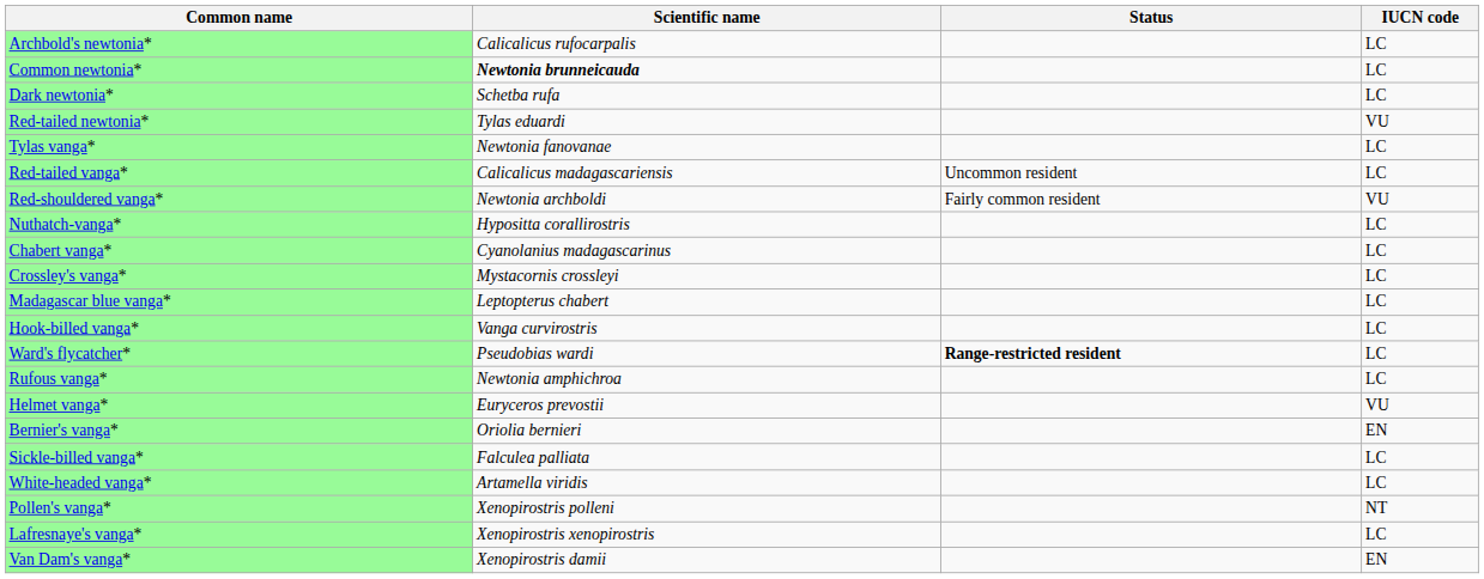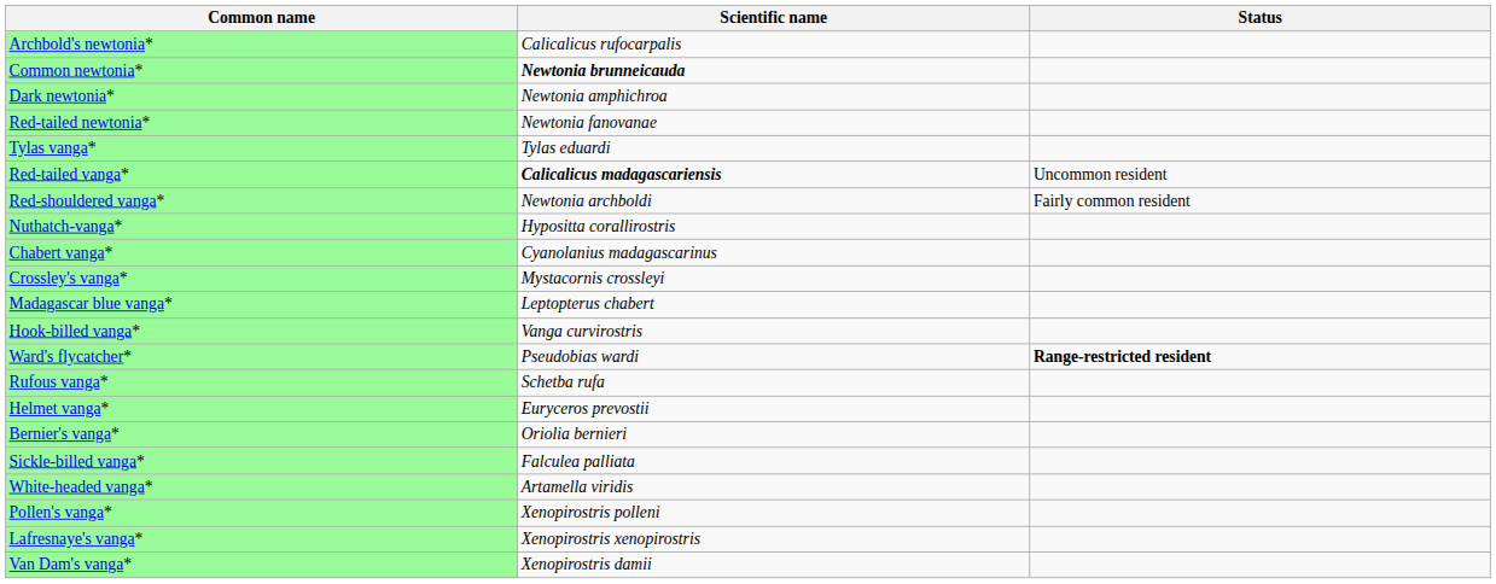 <table width=73% class="wikitable sortable">
 <tr>
 <th width=20%>Common name</th>
 <th width=20%>Scientific name</th>
 <th width=18%>Status</th>
-<th width=5%>IUCN code</th>
 </tr>
 <tr>
 <td style="background:palegreen; color:black"><a href='#'>Archbold's newtonia</a>*</td>
 <td><em>Calicalicus rufocarpalis</em></td>
 <td></td>
-<td>LC</td>
 </tr>
 <tr>
 <td style="background:palegreen; color:black"><a href='#'>Common newtonia</a>*</td>
 <td><strong><em>Newtonia brunneicauda</em></strong></td>
 <td></td>
-<td>LC</td>
 </tr>
 <tr>
 <td style="background:palegreen; color:black"><a href='#'>Dark newtonia</a>*</td>
-<td><em>Schetba rufa</em></td>
+<td><em>Newtonia amphichroa</em></td>
 <td></td>
-<td>LC</td>
 </tr>
 <tr>
 <td style="background:palegreen; color:black"><a href='#'>Red-tailed newtonia</a>*</td>
-<td><em>Tylas eduardi</em></td>
+<td><em>Newtonia fanovanae</em></td>
 <td></td>
-<td>VU</td>
 </tr>
 <tr>
 <td style="background:palegreen; color:black"><a href='#'>Tylas vanga</a>*</td>
-<td><em>Newtonia fanovanae</em></td>
+<td><em>Tylas eduardi</em></td>
 <td></td>
-<td>LC</td>
 </tr>
 <tr>
 <td style="background:palegreen; color:black"><a href='#'>Red-tailed vanga</a>*</td>
-<td><em>Calicalicus madagascariensis</em></td>
+<td><strong><em>Calicalicus madagascariensis</em></strong></td>
 <td>Uncommon resident</td>
-<td>LC</td>
 </tr>
 <tr>
 <td style="background:palegreen; color:black"><a href='#'>Red-shouldered vanga</a>*</td>
 <td><em>Newtonia archboldi</em></td>
 <td>Fairly common resident</td>
-<td>VU</td>
 </tr>
 <tr>
 <td style="background:palegreen; color:black"><a href='#'>Nuthatch-vanga</a>*</td>
 <td><em>Hypositta corallirostris</em></td>
 <td></td>
-<td>LC</td>
 </tr>
 <tr>
 <td style="background:palegreen; color:black"><a href='#'>Chabert vanga</a>*</td>
 <td><em>Cyanolanius madagascarinus</em></td>
 <td></td>
-<td>LC</td>
 </tr>
 <tr>
 <td style="background:palegreen; color:black"><a href='#'>Crossley's vanga</a>*</td>
 <td><em>Mystacornis crossleyi</em></td>
 <td></td>
-<td>LC</td>
 </tr>
 <tr>
 <td style="background:palegreen; color:black"><a href='#'>Madagascar blue vanga</a>*</td>
 <td><em>Leptopterus chabert</em></td>
 <td></td>
-<td>LC</td>
 </tr>
 <tr>
 <td style="background:palegreen; color:black"><a href='#'>Hook-billed vanga</a>*</td>
 <td><em>Vanga curvirostris</em></td>
 <td></td>
-<td>LC</td>
 </tr>
 <tr>
 <td style="background:palegreen; color:black"><a href='#'>Ward's flycatcher</a>*</td>
 <td><em>Pseudobias wardi</em></td>
 <td><strong>Range-restricted resident</strong></td>
-<td>LC</td>
 </tr>
 <tr>
 <td style="background:palegreen; color:black"><a href='#'>Rufous vanga</a>*</td>
-<td><em>Newtonia amphichroa</em></td>
+<td><em>Schetba rufa</em></td>
 <td></td>
-<td>LC</td>
 </tr>
 <tr>
 <td style="background:palegreen; color:black"><a href='#'>Helmet vanga</a>*</td>
 <td><em>Euryceros prevostii</em></td>
 <td></td>
-<td>VU</td>
 </tr>
 <tr>
 <td style="background:palegreen; color:black"><a href='#'>Bernier's vanga</a>*</td>
 <td><em>Oriolia bernieri</em></td>
 <td></td>
-<td>EN</td>
 </tr>
 <tr>
 <td style="background:palegreen; color:black"><a href='#'>Sickle-billed vanga</a>*</td>
 <td><em>Falculea palliata</em></td>
 <td></td>
-<td>LC</td>
 </tr>
 <tr>
 <td style="background:palegreen; color:black"><a href='#'>White-headed vanga</a>*</td>
 <td><em>Artamella viridis</em></td>
 <td></td>
-<td>LC</td>
 </tr>
 <tr>
 <td style="background:palegreen; color:black"><a href='#'>Pollen's vanga</a>*</td>
 <td><em>Xenopirostris polleni</em></td>
 <td></td>
-<td>NT</td>
 </tr>
 <tr>
 <td style="background:palegreen; color:black"><a href='#'>Lafresnaye's vanga</a>*</td>
 <td><em>Xenopirostris xenopirostris</em></td>
 <td></td>
-<td>LC</td>
 </tr>
 <tr>
 <td style="background:palegreen; color:black"><a href='#'>Van Dam's vanga</a>*</td>
 <td><em>Xenopirostris damii</em></td>
 <td></td>
-<td>EN</td>
 </tr>
 </table>
